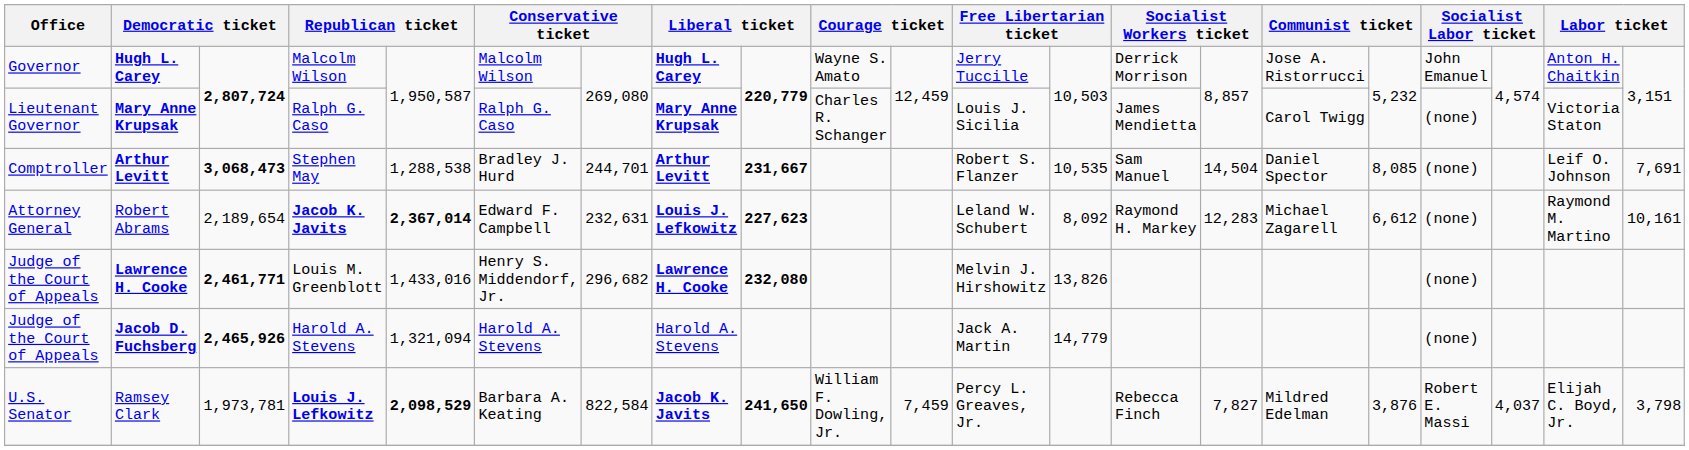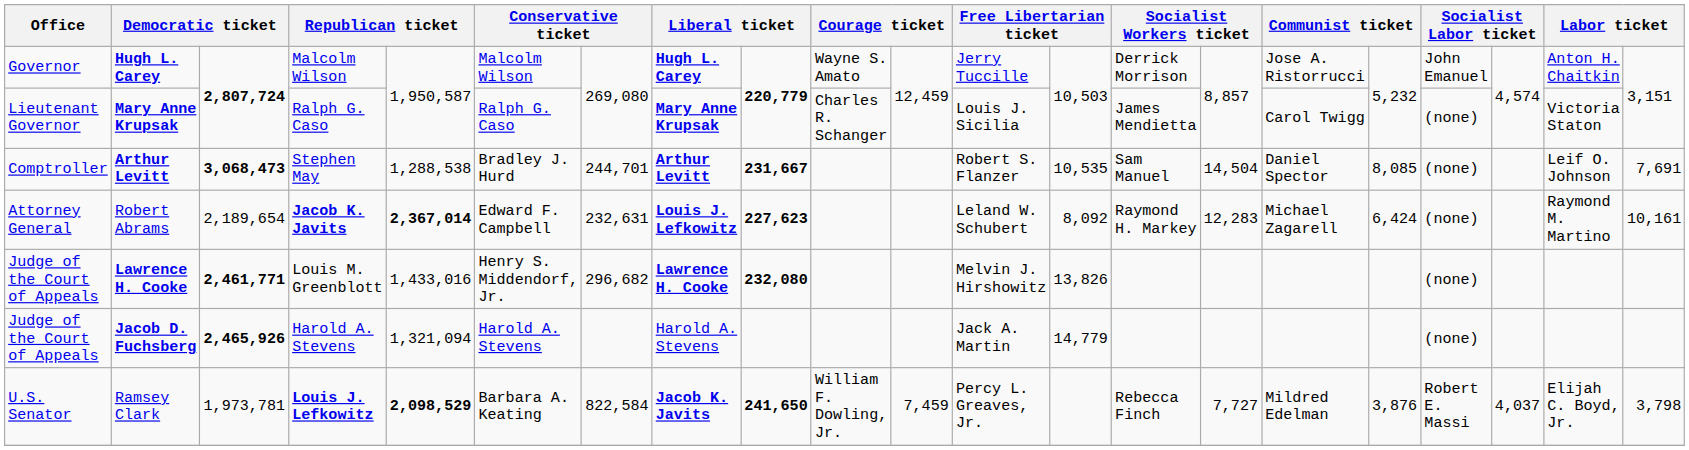 <table class=wikitable>
 <tr bgcolor=lightgrey>
 <th>Office</th>
 <th colspan="2" ><a href='#'>Democratic</a> ticket</th>
 <th colspan="2" ><a href='#'>Republican</a> ticket</th>
 <th colspan="2" ><a href='#'>Conservative</a> ticket</th>
 <th colspan="2" ><a href='#'>Liberal</a> ticket</th>
 <th colspan="2"><a href='#'>Courage</a> ticket</th>
 <th colspan="2" ><a href='#'>Free Libertarian</a> ticket</th>
 <th colspan="2" ><a href='#'>Socialist Workers</a> ticket</th>
 <th colspan="2" ><a href='#'>Communist</a> ticket</th>
 <th colspan="2" ><a href='#'>Socialist Labor</a> ticket</th>
 <th colspan="2"><a href='#'>Labor</a> ticket</th>
 </tr>
 <tr>
 <td><a href='#'>Governor</a></td>
 <td><strong><a href='#'>Hugh L. Carey</a></strong></td>
 <td rowspan="2"><strong>2,807,724</strong></td>
 <td><a href='#'>Malcolm Wilson</a></td>
 <td rowspan="2">1,950,587</td>
 <td><a href='#'>Malcolm Wilson</a></td>
 <td rowspan="2">269,080</td>
 <td><strong><a href='#'>Hugh L. Carey</a></strong></td>
 <td rowspan="2"><strong>220,779</strong></td>
 <td>Wayne S. Amato</td>
 <td rowspan="2">12,459</td>
 <td><a href='#'>Jerry Tuccille</a></td>
 <td rowspan="2">10,503</td>
 <td>Derrick Morrison</td>
 <td rowspan="2">8,857</td>
 <td>Jose A. Ristorrucci</td>
 <td rowspan="2">5,232</td>
 <td>John Emanuel</td>
 <td rowspan="2">4,574</td>
 <td><a href='#'>Anton H. Chaitkin</a></td>
 <td rowspan="2">3,151</td>
 </tr>
 <tr>
 <td><a href='#'>Lieutenant Governor</a></td>
 <td><strong><a href='#'>Mary Anne Krupsak</a></strong></td>
 <td><a href='#'>Ralph G. Caso</a></td>
 <td><a href='#'>Ralph G. Caso</a></td>
 <td><strong><a href='#'>Mary Anne Krupsak</a></strong></td>
 <td>Charles R. Schanger</td>
 <td>Louis J. Sicilia</td>
 <td>James Mendietta</td>
 <td>Carol Twigg</td>
 <td>(none)</td>
 <td>Victoria Staton</td>
 </tr>
 <tr>
 <td><a href='#'>Comptroller</a></td>
 <td><strong><a href='#'>Arthur Levitt</a></strong></td>
 <td align="right"><strong>3,068,473</strong></td>
 <td><a href='#'>Stephen May</a></td>
 <td align="right">1,288,538</td>
 <td>Bradley J. Hurd</td>
 <td align="right">244,701</td>
 <td><strong><a href='#'>Arthur Levitt</a></strong></td>
 <td align="right"><strong>231,667</strong></td>
 <td></td>
 <td align="right"></td>
 <td>Robert S. Flanzer</td>
 <td align="right">10,535</td>
 <td>Sam Manuel</td>
 <td align="right">14,504</td>
 <td>Daniel Spector</td>
 <td align="right">8,085</td>
 <td>(none)</td>
 <td align="right"></td>
 <td>Leif O. Johnson</td>
 <td align="right">7,691</td>
 </tr>
 <tr>
 <td><a href='#'>Attorney General</a></td>
 <td><a href='#'>Robert Abrams</a></td>
 <td align="right">2,189,654</td>
 <td><strong><a href='#'>Jacob K. Javits</a></strong></td>
 <td align="right"><strong>2,367,014</strong></td>
 <td>Edward F. Campbell</td>
 <td align="right">232,631</td>
 <td><strong><a href='#'>Louis J. Lefkowitz</a></strong></td>
 <td align="right"><strong>227,623</strong></td>
 <td></td>
 <td align="right"></td>
 <td>Leland W. Schubert</td>
 <td align="right">8,092</td>
 <td>Raymond H. Markey</td>
 <td align="right">12,283</td>
 <td>Michael Zagarell</td>
-<td align="right">6,612</td>
+<td align="right">6,424</td>
 <td>(none)</td>
 <td align="right"></td>
 <td>Raymond M. Martino</td>
 <td align="right">10,161</td>
 </tr>
 <tr>
 <td><a href='#'>Judge of the Court of Appeals</a></td>
 <td><strong><a href='#'>Lawrence H. Cooke</a></strong></td>
 <td align="right"><strong>2,461,771</strong></td>
 <td>Louis M. Greenblott</td>
 <td align="right">1,433,016</td>
 <td>Henry S. Middendorf, Jr.</td>
 <td align="right">296,682</td>
 <td><strong><a href='#'>Lawrence H. Cooke</a></strong></td>
 <td align="right"><strong>232,080</strong></td>
 <td></td>
 <td align="right"></td>
 <td>Melvin J. Hirshowitz</td>
 <td align="right">13,826</td>
 <td></td>
 <td align="right"></td>
 <td></td>
 <td align="right"></td>
 <td>(none)</td>
 <td align="right"></td>
 <td></td>
 <td align="right"></td>
 </tr>
 <tr>
 <td><a href='#'>Judge of the Court of Appeals</a></td>
 <td><strong><a href='#'>Jacob D. Fuchsberg</a></strong></td>
 <td align="right"><strong>2,465,926</strong></td>
 <td><a href='#'>Harold A. Stevens</a></td>
 <td align="right">1,321,094</td>
 <td><a href='#'>Harold A. Stevens</a></td>
 <td align="right"></td>
 <td><a href='#'>Harold A. Stevens</a></td>
 <td align="right"></td>
 <td></td>
 <td align="right"></td>
 <td>Jack A. Martin</td>
 <td align="right">14,779</td>
 <td></td>
 <td align="right"></td>
 <td></td>
 <td align="right"></td>
 <td>(none)</td>
 <td align="right"></td>
 <td></td>
 <td align="right"></td>
 </tr>
 <tr>
 <td><a href='#'>U.S. Senator</a></td>
 <td><a href='#'>Ramsey Clark</a></td>
 <td align="right">1,973,781</td>
 <td><strong><a href='#'>Louis J. Lefkowitz</a></strong></td>
 <td align="right"><strong>2,098,529</strong></td>
 <td>Barbara A. Keating</td>
 <td align="right">822,584</td>
 <td><strong><a href='#'>Jacob K. Javits</a></strong></td>
 <td align="right"><strong>241,650</strong></td>
 <td>William F. Dowling, Jr.</td>
 <td align="right">7,459</td>
 <td>Percy L. Greaves, Jr.</td>
 <td align="right"></td>
 <td>Rebecca Finch</td>
-<td align="right">7,827</td>
+<td align="right">7,727</td>
 <td>Mildred Edelman</td>
 <td align="right">3,876</td>
 <td>Robert E. Massi</td>
 <td align="right">4,037</td>
 <td>Elijah C. Boyd, Jr.</td>
 <td align="right">3,798</td>
 </tr>
 <tr>
 </tr>
 </table>
